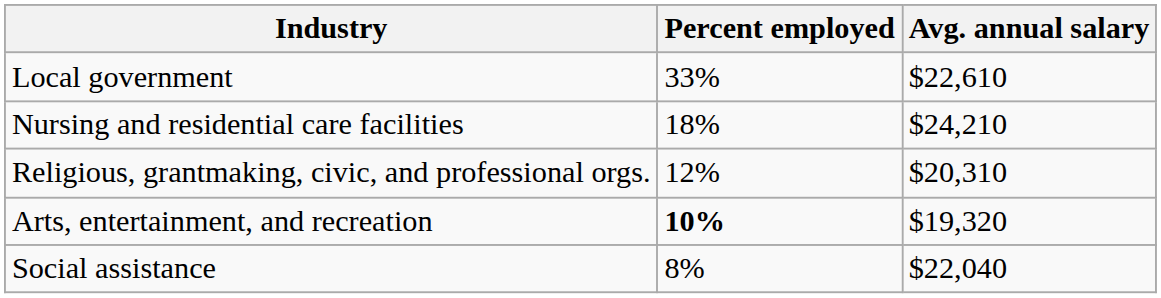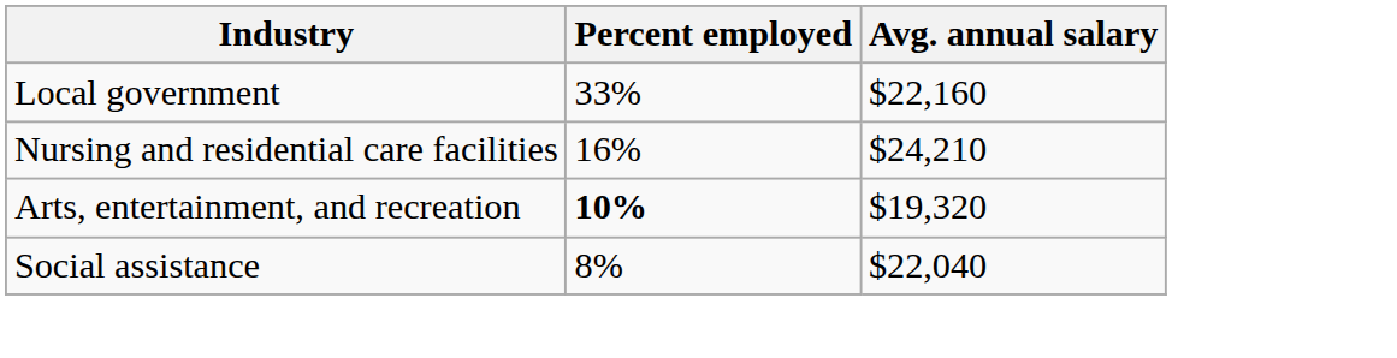 <table class="wikitable">
 <tr>
 <th>Industry</th>
 <th>Percent employed</th>
 <th>Avg. annual salary</th>
 </tr>
 <tr>
 <td>Local government</td>
 <td>33%</td>
-<td>$22,610</td>
+<td>$22,160</td>
 </tr>
 <tr>
 <td>Nursing and residential care facilities</td>
-<td>18%</td>
+<td>16%</td>
 <td>$24,210</td>
-</tr>
-<tr>
-<td>Religious, grantmaking, civic, and professional orgs.</td>
-<td>12%</td>
-<td>$20,310</td>
 </tr>
 <tr>
 <td>Arts, entertainment, and recreation</td>
 <td><strong>10%</strong></td>
 <td>$19,320</td>
 </tr>
 <tr>
 <td>Social assistance</td>
 <td>8%</td>
 <td>$22,040</td>
 </tr>
 </table>
